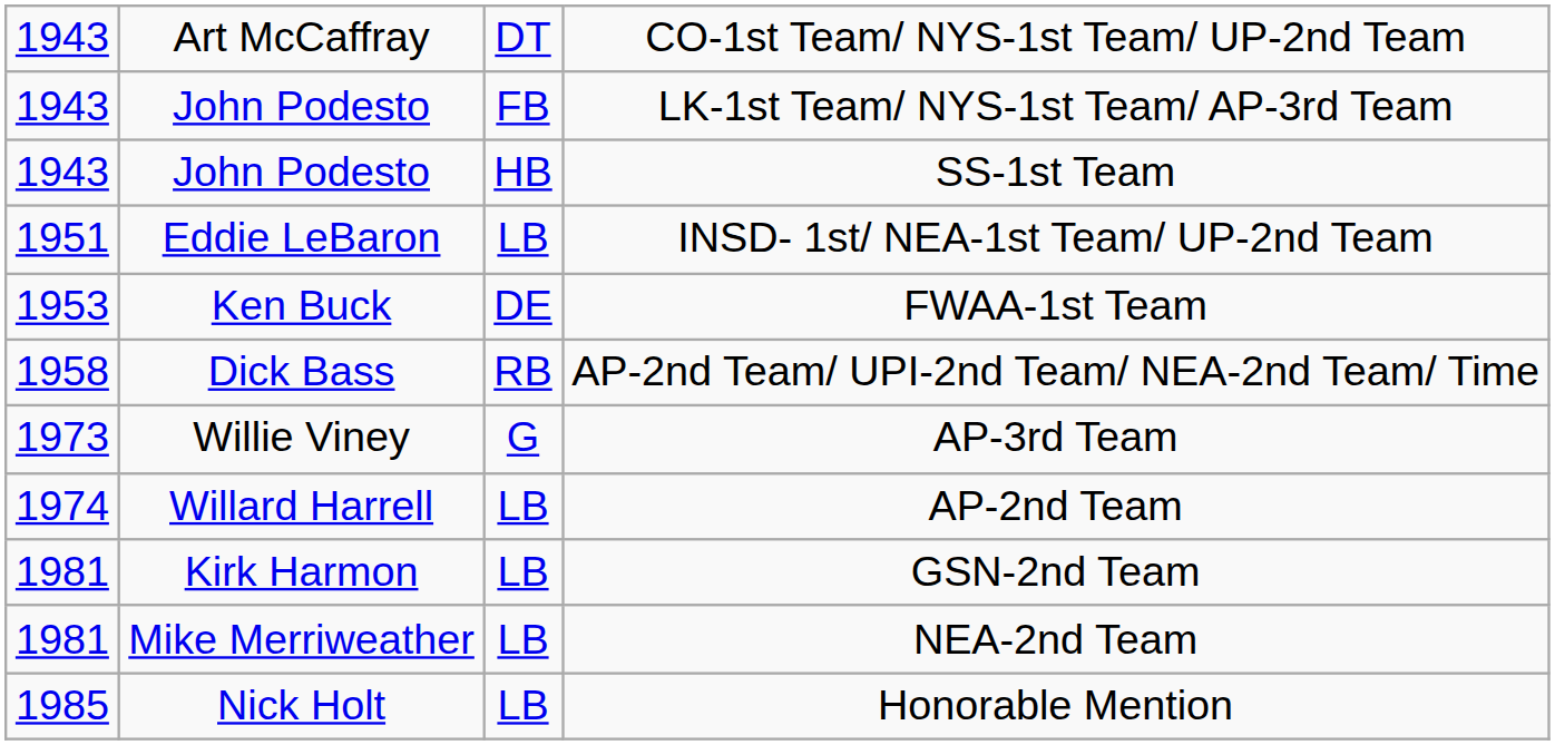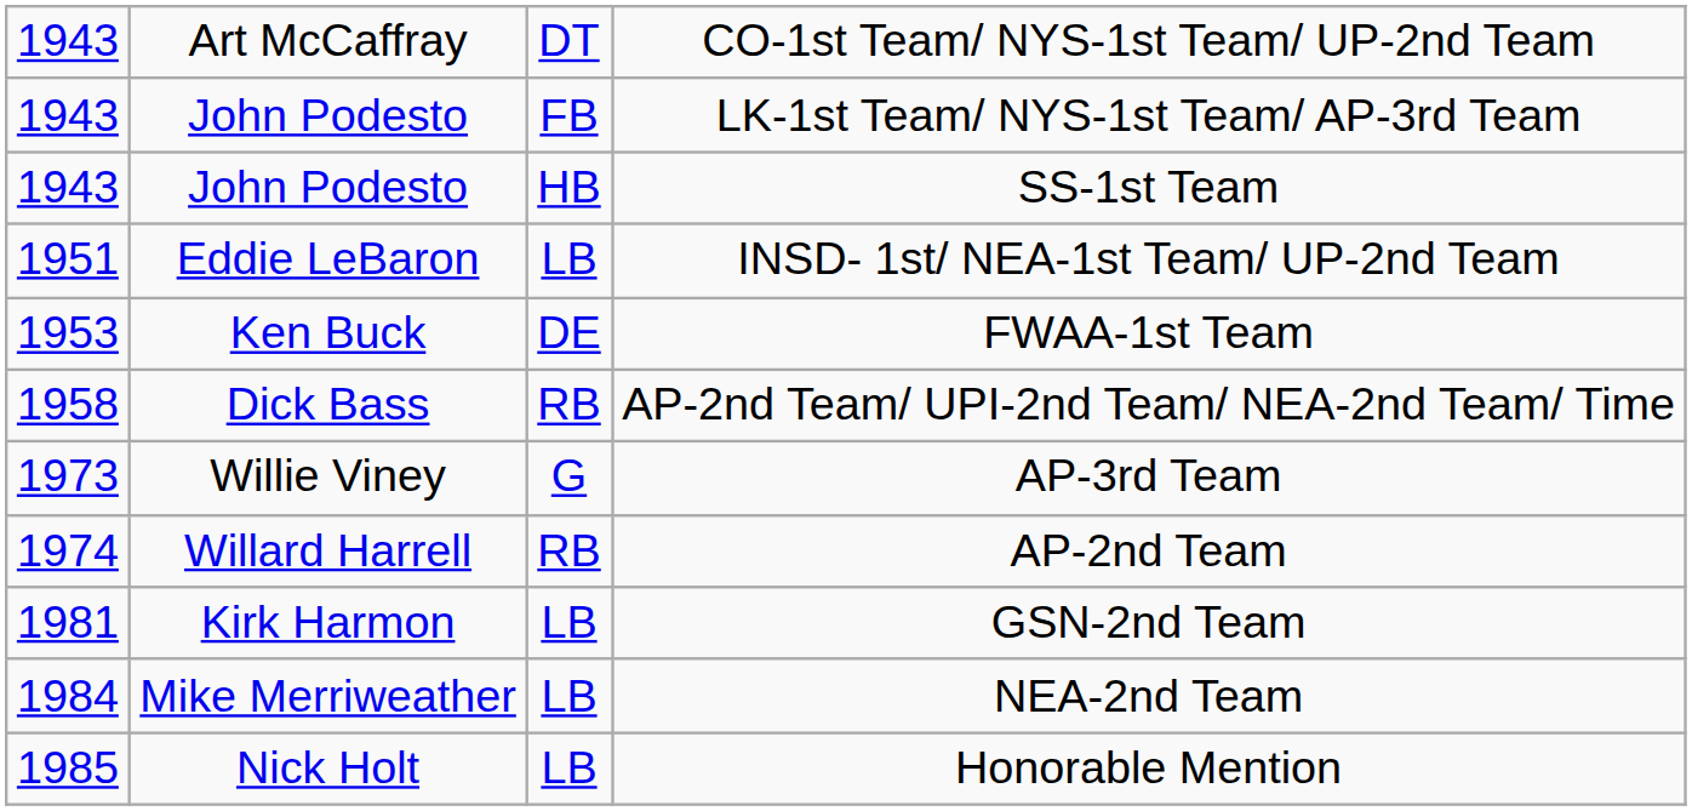 <table class="wikitable" style=text-align:center>
 <tr>
 <td><a href='#'>1943</a></td>
 <td>Art McCaffray</td>
 <td><a href='#'>DT</a></td>
 <td>CO-1st Team/ NYS-1st Team/ UP-2nd Team</td>
 </tr>
 <tr>
 <td><a href='#'>1943</a></td>
 <td><a href='#'>John Podesto</a></td>
 <td><a href='#'>FB</a></td>
 <td>LK-1st Team/ NYS-1st Team/ AP-3rd Team</td>
 </tr>
 <tr>
 <td><a href='#'>1943</a></td>
 <td><a href='#'>John Podesto</a></td>
 <td><a href='#'>HB</a></td>
 <td>SS-1st Team</td>
 </tr>
 <tr>
 <td><a href='#'>1951</a></td>
 <td><a href='#'>Eddie LeBaron</a></td>
 <td><a href='#'>LB</a></td>
 <td>INSD- 1st/ NEA-1st Team/ UP-2nd Team</td>
 </tr>
 <tr>
 <td><a href='#'>1953</a></td>
 <td><a href='#'>Ken Buck</a></td>
 <td><a href='#'>DE</a></td>
 <td>FWAA-1st Team</td>
 </tr>
 <tr>
 <td><a href='#'>1958</a></td>
 <td><a href='#'>Dick Bass</a></td>
 <td><a href='#'>RB</a></td>
 <td>AP-2nd Team/ UPI-2nd Team/ NEA-2nd Team/ Time</td>
 </tr>
 <tr>
 <td><a href='#'>1973</a></td>
 <td>Willie Viney</td>
 <td><a href='#'>G</a></td>
 <td>AP-3rd Team</td>
 </tr>
 <tr>
 <td><a href='#'>1974</a></td>
 <td><a href='#'>Willard Harrell</a></td>
-<td><a href='#'>LB</a></td>
+<td><a href='#'>RB</a></td>
 <td>AP-2nd Team</td>
 </tr>
 <tr>
 <td><a href='#'>1981</a></td>
 <td><a href='#'>Kirk Harmon</a></td>
 <td><a href='#'>LB</a></td>
 <td>GSN-2nd Team</td>
 </tr>
 <tr>
-<td><a href='#'>1981</a></td>
+<td><a href='#'>1984</a></td>
 <td><a href='#'>Mike Merriweather</a></td>
 <td><a href='#'>LB</a></td>
 <td>NEA-2nd Team</td>
 </tr>
 <tr>
 <td><a href='#'>1985</a></td>
 <td><a href='#'>Nick Holt</a></td>
 <td><a href='#'>LB</a></td>
 <td>Honorable Mention</td>
 </tr>
 </table>
